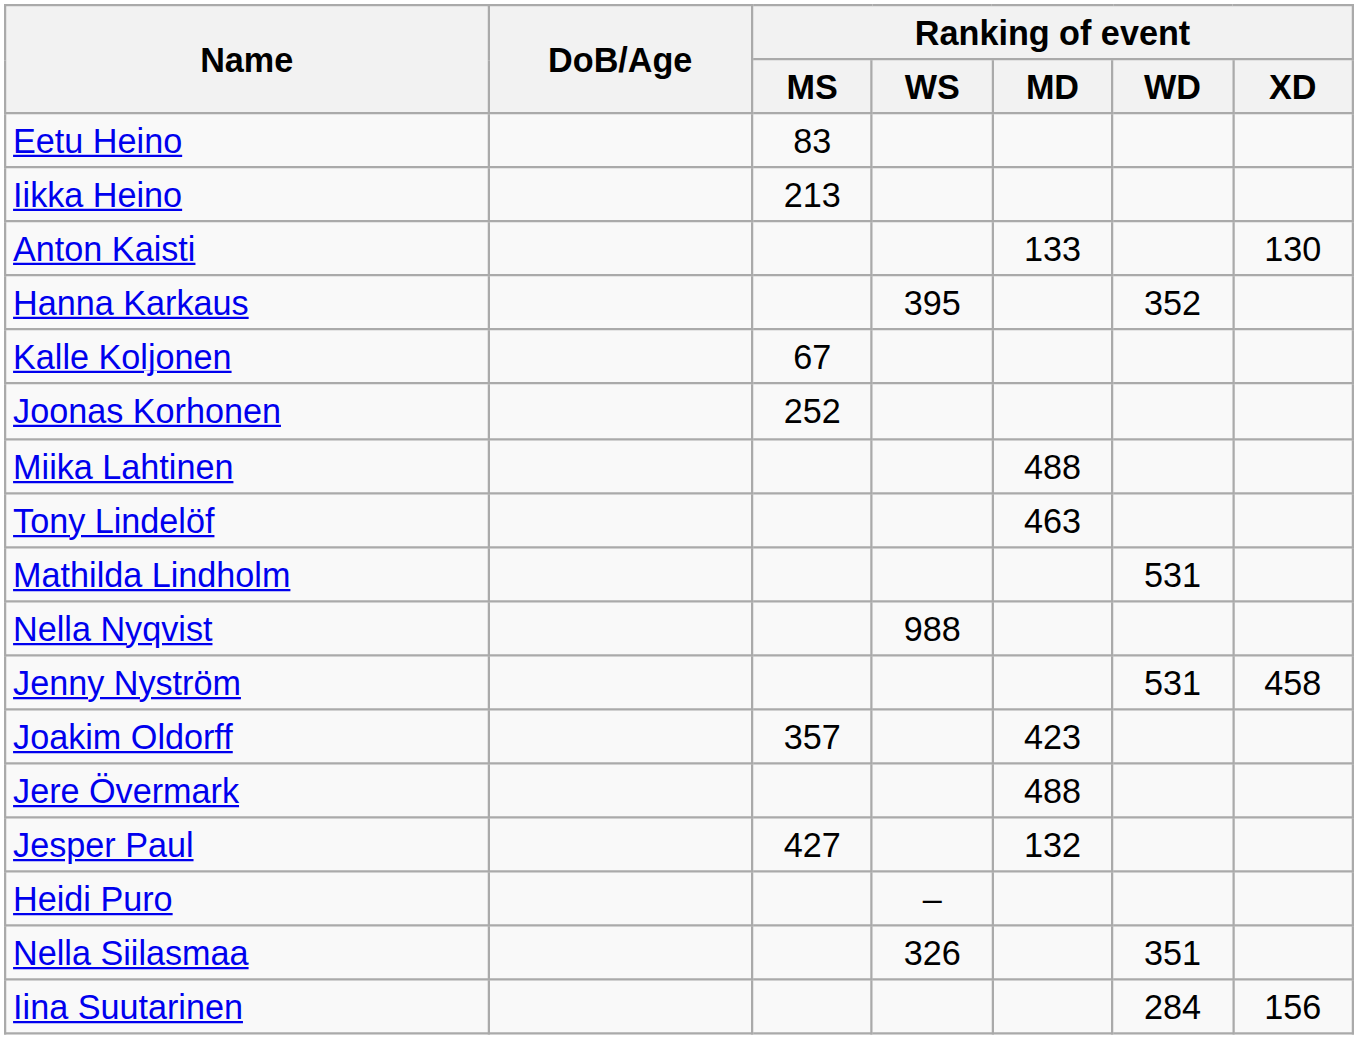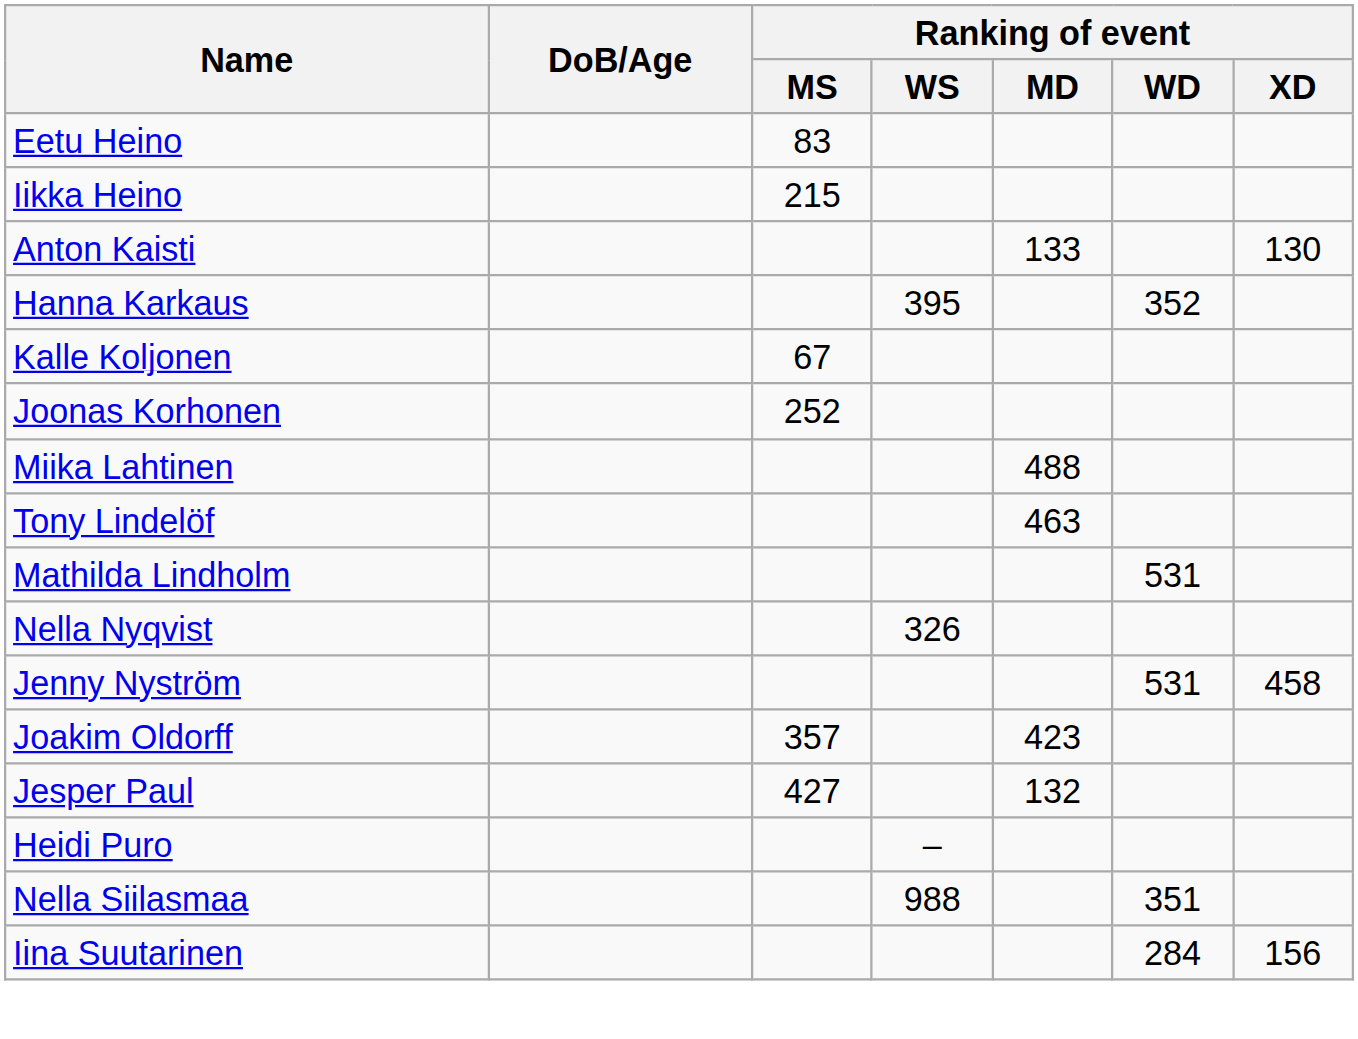 <table class="wikitable"  style="width:600px; font-size:95%; text-align:center">
 <tr>
 <th align="left" rowspan="2">Name</th>
 <th align="left" rowspan="2">DoB/Age</th>
 <th align="center" colspan="5">Ranking of event</th>
 </tr>
 <tr>
 <th align="left">MS</th>
 <th align="left">WS</th>
 <th align="left">MD</th>
 <th align="left">WD</th>
 <th align="left">XD</th>
 </tr>
 <tr>
 <td align="left"><a href='#'>Eetu Heino</a></td>
 <td align="left"></td>
 <td>83</td>
 <td></td>
 <td></td>
 <td></td>
 <td></td>
 </tr>
 <tr>
 <td align="left"><a href='#'>Iikka Heino</a></td>
 <td align="left"></td>
-<td>213</td>
+<td>215</td>
 <td></td>
 <td></td>
 <td></td>
 <td></td>
 </tr>
 <tr>
 <td align="left"><a href='#'>Anton Kaisti</a></td>
 <td align="left"></td>
 <td></td>
 <td></td>
 <td>133</td>
 <td></td>
 <td>130</td>
 </tr>
 <tr>
 <td align="left"><a href='#'>Hanna Karkaus</a></td>
 <td align="left"></td>
 <td></td>
 <td>395</td>
 <td></td>
 <td>352</td>
 <td></td>
 </tr>
 <tr>
 <td align="left"><a href='#'>Kalle Koljonen</a></td>
 <td align="left"></td>
 <td>67</td>
 <td></td>
 <td></td>
 <td></td>
 <td></td>
 </tr>
 <tr>
 <td align="left"><a href='#'>Joonas Korhonen</a></td>
 <td align="left"></td>
 <td>252</td>
 <td></td>
 <td></td>
 <td></td>
 <td></td>
 </tr>
 <tr>
 <td align="left"><a href='#'>Miika Lahtinen</a></td>
 <td align="left"></td>
 <td></td>
 <td></td>
 <td>488</td>
 <td></td>
 <td></td>
 </tr>
 <tr>
 <td align="left"><a href='#'>Tony Lindelöf</a></td>
 <td align="left"></td>
 <td></td>
 <td></td>
 <td>463</td>
 <td></td>
 <td></td>
 </tr>
 <tr>
 <td align="left"><a href='#'>Mathilda Lindholm</a></td>
 <td align="left"></td>
 <td></td>
 <td></td>
 <td></td>
 <td>531</td>
 <td></td>
 </tr>
 <tr>
 <td align="left"><a href='#'>Nella Nyqvist</a></td>
 <td align="left"></td>
 <td></td>
-<td>988</td>
+<td>326</td>
 <td></td>
 <td></td>
 <td></td>
 </tr>
 <tr>
 <td align="left"><a href='#'>Jenny Nyström</a></td>
 <td align="left"></td>
 <td></td>
 <td></td>
 <td></td>
 <td>531</td>
 <td>458</td>
 </tr>
 <tr>
 <td align="left"><a href='#'>Joakim Oldorff</a></td>
 <td align="left"></td>
 <td>357</td>
 <td></td>
 <td>423</td>
-<td></td>
-<td></td>
-</tr>
-<tr>
-<td align="left"><a href='#'>Jere Övermark</a></td>
-<td align="left"></td>
-<td></td>
-<td></td>
-<td>488</td>
 <td></td>
 <td></td>
 </tr>
 <tr>
 <td align="left"><a href='#'>Jesper Paul</a></td>
 <td align="left"></td>
 <td>427</td>
 <td></td>
 <td>132</td>
 <td></td>
 <td></td>
 </tr>
 <tr>
 <td align="left"><a href='#'>Heidi Puro</a></td>
 <td align="left"></td>
 <td></td>
 <td>–</td>
 <td></td>
 <td></td>
 <td></td>
 </tr>
 <tr>
 <td align="left"><a href='#'>Nella Siilasmaa</a></td>
 <td align="left"></td>
 <td></td>
-<td>326</td>
+<td>988</td>
 <td></td>
 <td>351</td>
 <td></td>
 </tr>
 <tr>
 <td align="left"><a href='#'>Iina Suutarinen</a></td>
 <td align="left"></td>
 <td></td>
 <td></td>
 <td></td>
 <td>284</td>
 <td>156</td>
 </tr>
 </table>
